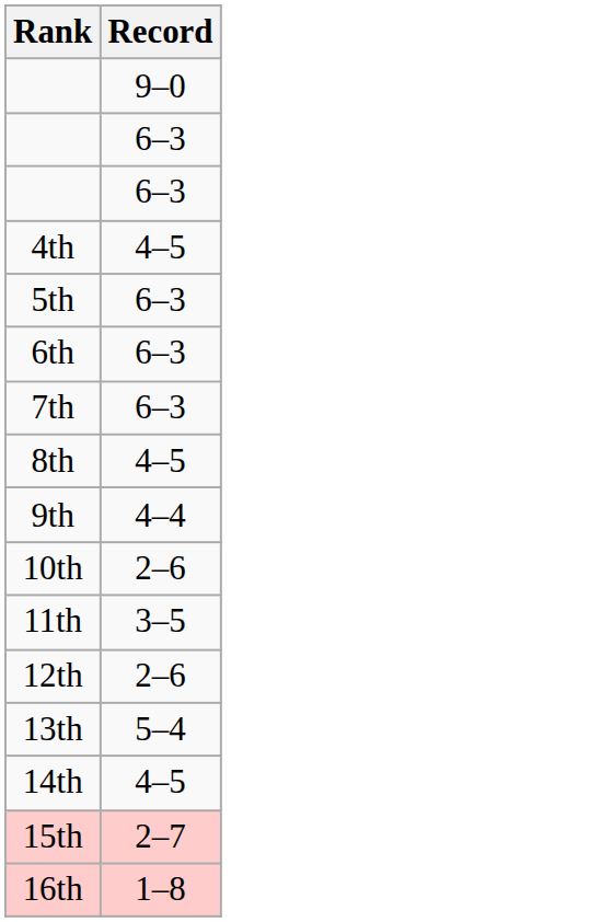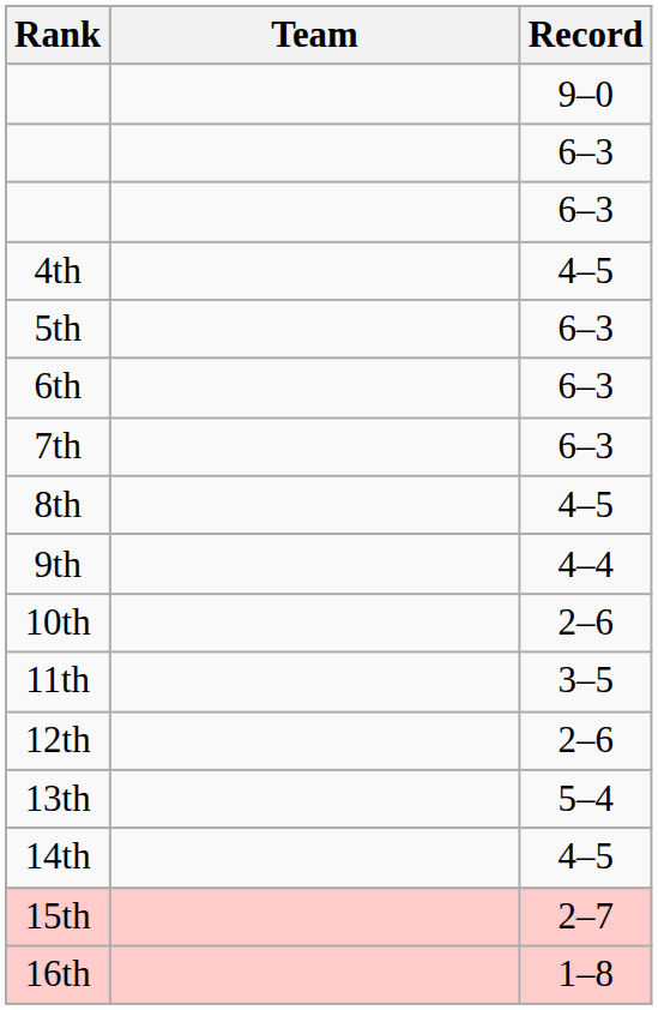 <table class=wikitable style="text-align:center;">
 <tr>
 <th>Rank</th>
+<th width=170>Team</th>
 <th>Record</th>
 </tr>
 <tr>
 <td></td>
+<td align=left></td>
 <td>9–0</td>
 </tr>
 <tr>
 <td></td>
+<td align=left></td>
 <td>6–3</td>
 </tr>
 <tr>
 <td></td>
+<td align=left></td>
 <td>6–3</td>
 </tr>
 <tr>
 <td>4th</td>
+<td align=left></td>
 <td>4–5</td>
 </tr>
 <tr>
 <td>5th</td>
+<td align=left></td>
 <td>6–3</td>
 </tr>
 <tr>
 <td>6th</td>
+<td align=left></td>
 <td>6–3</td>
 </tr>
 <tr>
 <td>7th</td>
+<td align=left></td>
 <td>6–3</td>
 </tr>
 <tr>
 <td>8th</td>
+<td align=left></td>
 <td>4–5</td>
 </tr>
 <tr>
 <td>9th</td>
+<td align=left></td>
 <td>4–4</td>
 </tr>
 <tr>
 <td>10th</td>
+<td align=left></td>
 <td>2–6</td>
 </tr>
 <tr>
 <td>11th</td>
+<td align=left></td>
 <td>3–5</td>
 </tr>
 <tr>
 <td>12th</td>
+<td align=left></td>
 <td>2–6</td>
 </tr>
 <tr>
 <td>13th</td>
+<td align=left></td>
 <td>5–4</td>
 </tr>
 <tr>
 <td>14th</td>
+<td align=left></td>
 <td>4–5</td>
 </tr>
 <tr bgcolor=#ffcccc>
 <td>15th</td>
+<td align=left></td>
 <td>2–7</td>
 </tr>
 <tr bgcolor=#ffcccc>
 <td>16th</td>
+<td align=left></td>
 <td>1–8</td>
 </tr>
 </table>
